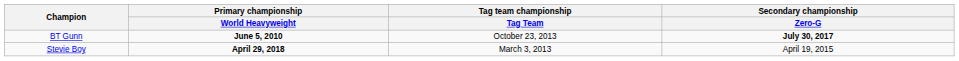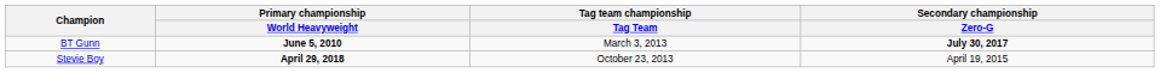 <table class="wikitable" style="font-size:85%; text-align:center; width:100%;">
 <tr>
 <th rowspan=2>Champion</th>
 <th>Primary championship</th>
 <th>Tag team championship</th>
 <th>Secondary championship</th>
 </tr>
 <tr>
 <th><a href='#'>World Heavyweight</a></th>
 <th><a href='#'>Tag Team</a></th>
 <th><a href='#'>Zero-G</a></th>
 </tr>
 <tr>
 <td><a href='#'>BT Gunn</a></td>
 <td><strong>June 5, 2010</strong></td>
-<td>October 23, 2013<br></td>
+<td>March 3, 2013<br></td>
 <td><strong>July 30, 2017</strong></td>
 </tr>
 <tr>
 <td><a href='#'>Stevie Boy</a></td>
 <td><strong>April 29, 2018</strong></td>
-<td>March 3, 2013<br></td>
+<td>October 23, 2013<br></td>
 <td>April 19, 2015</td>
 </tr>
 </table>
